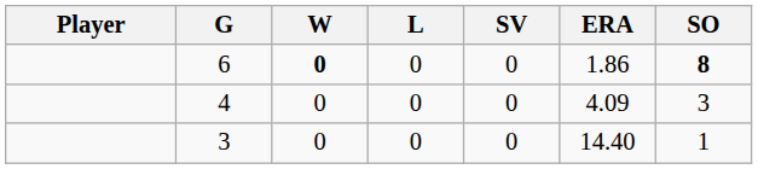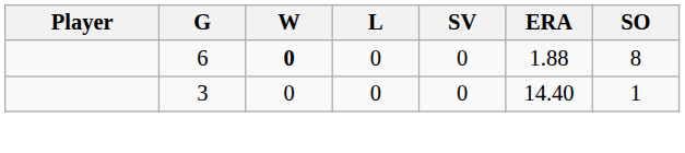 <table class="wikitable sortable">
 <tr>
 <th bgcolor="#DDDDFF" width="16%">Player</th>
 <th bgcolor="#DDDDFF" width="9%">G</th>
 <th bgcolor="#DDDDFF" width="9%">W</th>
 <th bgcolor="#DDDDFF" width="9%">L</th>
 <th bgcolor="#DDDDFF" width="9%">SV</th>
 <th bgcolor="#DDDDFF" width="9%">ERA</th>
 <th bgcolor="#DDDDFF" width="9%">SO</th>
 </tr>
 <tr align="center">
 <td></td>
 <td>6</td>
 <td><strong>0</strong></td>
 <td>0</td>
 <td>0</td>
-<td>1.86</td>
-<td><strong>8</strong></td>
-</tr>
-<tr align="center">
-<td></td>
-<td>4</td>
-<td>0</td>
-<td>0</td>
-<td>0</td>
-<td>4.09</td>
-<td>3</td>
+<td>1.88</td>
+<td>8</td>
 </tr>
 <tr align="center">
 <td></td>
 <td>3</td>
 <td>0</td>
 <td>0</td>
 <td>0</td>
 <td>14.40</td>
 <td>1</td>
 </tr>
 </table>
